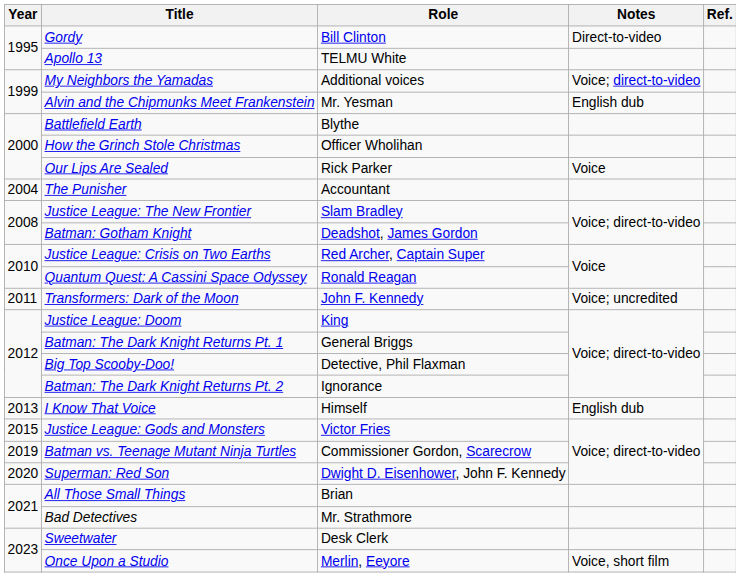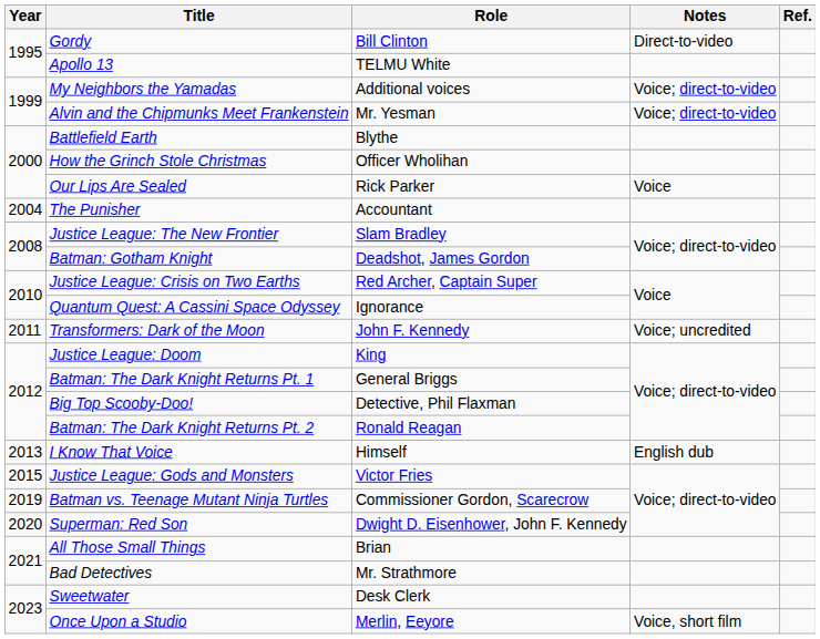 <table class="wikitable sortable plainrowheaders" style="white-space:nowrap">
 <tr>
 <th>Year</th>
 <th>Title</th>
 <th>Role</th>
 <th>Notes</th>
 <th>Ref.</th>
 </tr>
 <tr>
 <td rowspan="2">1995</td>
 <td><em><a href='#'>Gordy</a></em></td>
 <td><a href='#'>Bill Clinton</a></td>
 <td>Direct-to-video</td>
 <td></td>
 </tr>
 <tr>
 <td><em><a href='#'>Apollo 13</a></em></td>
 <td>TELMU White</td>
 <td></td>
 <td></td>
 </tr>
 <tr>
 <td rowspan="2">1999</td>
 <td><em><a href='#'>My Neighbors the Yamadas</a></em></td>
 <td>Additional voices</td>
 <td>Voice; <a href='#'>direct-to-video</a></td>
 <td></td>
 </tr>
 <tr>
 <td><em><a href='#'>Alvin and the Chipmunks Meet Frankenstein</a></em></td>
 <td>Mr. Yesman</td>
-<td>English dub</td>
+<td>Voice; <a href='#'>direct-to-video</a></td>
 <td></td>
 </tr>
 <tr>
 <td rowspan="3">2000</td>
 <td><em><a href='#'>Battlefield Earth</a></em></td>
 <td>Blythe</td>
 <td></td>
 <td></td>
 </tr>
 <tr>
 <td><em><a href='#'>How the Grinch Stole Christmas</a></em></td>
 <td>Officer Wholihan</td>
 <td></td>
 <td></td>
 </tr>
 <tr>
 <td><em><a href='#'>Our Lips Are Sealed</a></em></td>
 <td>Rick Parker</td>
 <td>Voice</td>
 <td></td>
 </tr>
 <tr>
 <td>2004</td>
 <td><em><a href='#'>The Punisher</a></em></td>
 <td>Accountant</td>
 <td></td>
 <td></td>
 </tr>
 <tr>
 <td rowspan="2">2008</td>
 <td><em><a href='#'>Justice League: The New Frontier</a></em></td>
 <td><a href='#'>Slam Bradley</a></td>
 <td rowspan=2>Voice; direct-to-video</td>
 <td></td>
 </tr>
 <tr>
 <td><em><a href='#'>Batman: Gotham Knight</a></em></td>
 <td><a href='#'>Deadshot</a>, <a href='#'>James Gordon</a></td>
 <td></td>
 </tr>
 <tr>
 <td rowspan="2">2010</td>
 <td><em><a href='#'>Justice League: Crisis on Two Earths</a></em></td>
 <td><a href='#'>Red Archer</a>, <a href='#'>Captain Super</a></td>
 <td rowspan="2">Voice</td>
 <td></td>
 </tr>
 <tr>
 <td><em><a href='#'>Quantum Quest: A Cassini Space Odyssey</a></em></td>
-<td><a href='#'>Ronald Reagan</a></td>
+<td>Ignorance</td>
 <td></td>
 </tr>
 <tr>
 <td>2011</td>
 <td><em><a href='#'>Transformers: Dark of the Moon</a></em></td>
 <td><a href='#'>John F. Kennedy</a></td>
 <td>Voice; uncredited</td>
 <td></td>
 </tr>
 <tr>
 <td rowspan="4">2012</td>
 <td><em><a href='#'>Justice League: Doom</a></em></td>
 <td><a href='#'>King</a></td>
 <td rowspan=4>Voice; direct-to-video</td>
 <td></td>
 </tr>
 <tr>
 <td><em><a href='#'>Batman: The Dark Knight Returns Pt. 1</a></em></td>
 <td>General Briggs</td>
 <td></td>
 </tr>
 <tr>
 <td><em><a href='#'>Big Top Scooby-Doo!</a></em></td>
 <td>Detective, Phil Flaxman</td>
 <td></td>
 </tr>
 <tr>
 <td><em><a href='#'>Batman: The Dark Knight Returns Pt. 2</a></em></td>
-<td>Ignorance</td>
+<td><a href='#'>Ronald Reagan</a></td>
 <td></td>
 </tr>
 <tr>
 <td>2013</td>
 <td><em><a href='#'>I Know That Voice</a></em></td>
 <td>Himself</td>
 <td>English dub</td>
 <td></td>
 </tr>
 <tr>
 <td>2015</td>
 <td><em><a href='#'>Justice League: Gods and Monsters</a></em></td>
 <td><a href='#'>Victor Fries</a></td>
 <td rowspan=3>Voice; direct-to-video</td>
 <td></td>
 </tr>
 <tr>
 <td>2019</td>
 <td><em><a href='#'>Batman vs. Teenage Mutant Ninja Turtles</a></em></td>
 <td>Commissioner Gordon, <a href='#'>Scarecrow</a></td>
 <td></td>
 </tr>
 <tr>
 <td>2020</td>
 <td><em><a href='#'>Superman: Red Son</a></em></td>
 <td><a href='#'>Dwight D. Eisenhower</a>, John F. Kennedy</td>
 <td></td>
 </tr>
 <tr>
 <td rowspan="2">2021</td>
 <td><em><a href='#'>All Those Small Things</a></em></td>
 <td>Brian</td>
 <td></td>
 <td></td>
 </tr>
 <tr>
 <td><em>Bad Detectives</em></td>
 <td>Mr. Strathmore</td>
 <td></td>
 <td></td>
 </tr>
 <tr>
 <td rowspan="2">2023</td>
 <td><em><a href='#'>Sweetwater</a></em></td>
 <td>Desk Clerk</td>
 <td></td>
 <td></td>
 </tr>
 <tr>
 <td><em><a href='#'>Once Upon a Studio</a></em></td>
 <td><a href='#'>Merlin</a>, <a href='#'>Eeyore</a></td>
 <td>Voice, short film</td>
 <td></td>
 </tr>
 </table>
